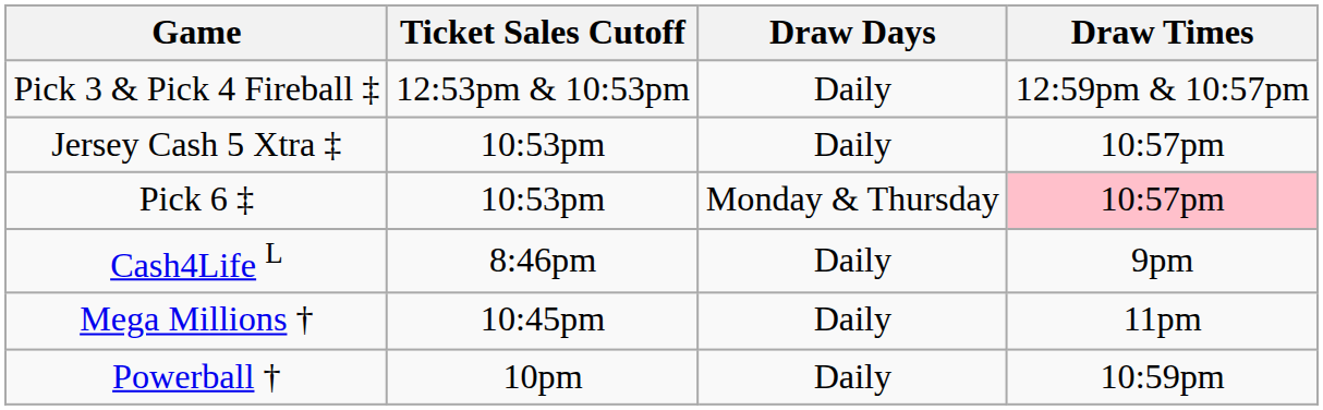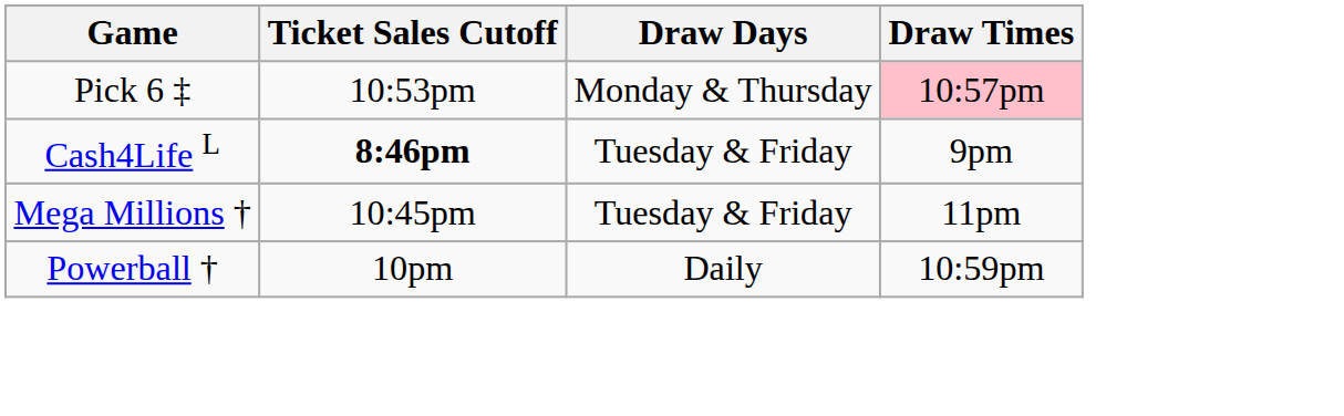 <table class="wikitable">
 <tr>
 <th>Game</th>
 <th>Ticket Sales Cutoff</th>
 <th>Draw Days</th>
 <th>Draw Times</th>
-</tr>
-<tr>
-<td align="center">Pick 3 & Pick 4 Fireball ‡</td>
-<td align="center">12:53pm & 10:53pm</td>
-<td align="center">Daily</td>
-<td align="center">12:59pm & 10:57pm</td>
-</tr>
-<tr>
-<td align="center">Jersey Cash 5 Xtra ‡</td>
-<td align="center">10:53pm</td>
-<td align="center">Daily</td>
-<td align="center">10:57pm</td>
 </tr>
 <tr>
 <td align="center">Pick 6 ‡</td>
 <td align="center">10:53pm</td>
 <td align="center">Monday & Thursday</td>
 <td align="center" style="background: pink;">10:57pm</td>
 </tr>
 <tr>
 <td align="center"><a href='#'>Cash4Life</a> <sup>L</sup></td>
-<td align="center">8:46pm</td>
-<td align="center">Daily</td>
+<td align="center"><strong>8:46pm</strong></td>
+<td align="center">Tuesday & Friday</td>
 <td align="center">9pm</td>
 </tr>
 <tr>
 <td align="center"><a href='#'>Mega Millions</a> †</td>
 <td align="center">10:45pm</td>
-<td align="center">Daily</td>
+<td align="center">Tuesday & Friday</td>
 <td align="center">11pm</td>
 </tr>
 <tr>
 <td align="center"><a href='#'>Powerball</a> †</td>
 <td align="center">10pm</td>
 <td align="center">Daily</td>
 <td align="center">10:59pm</td>
 </tr>
 </table>
